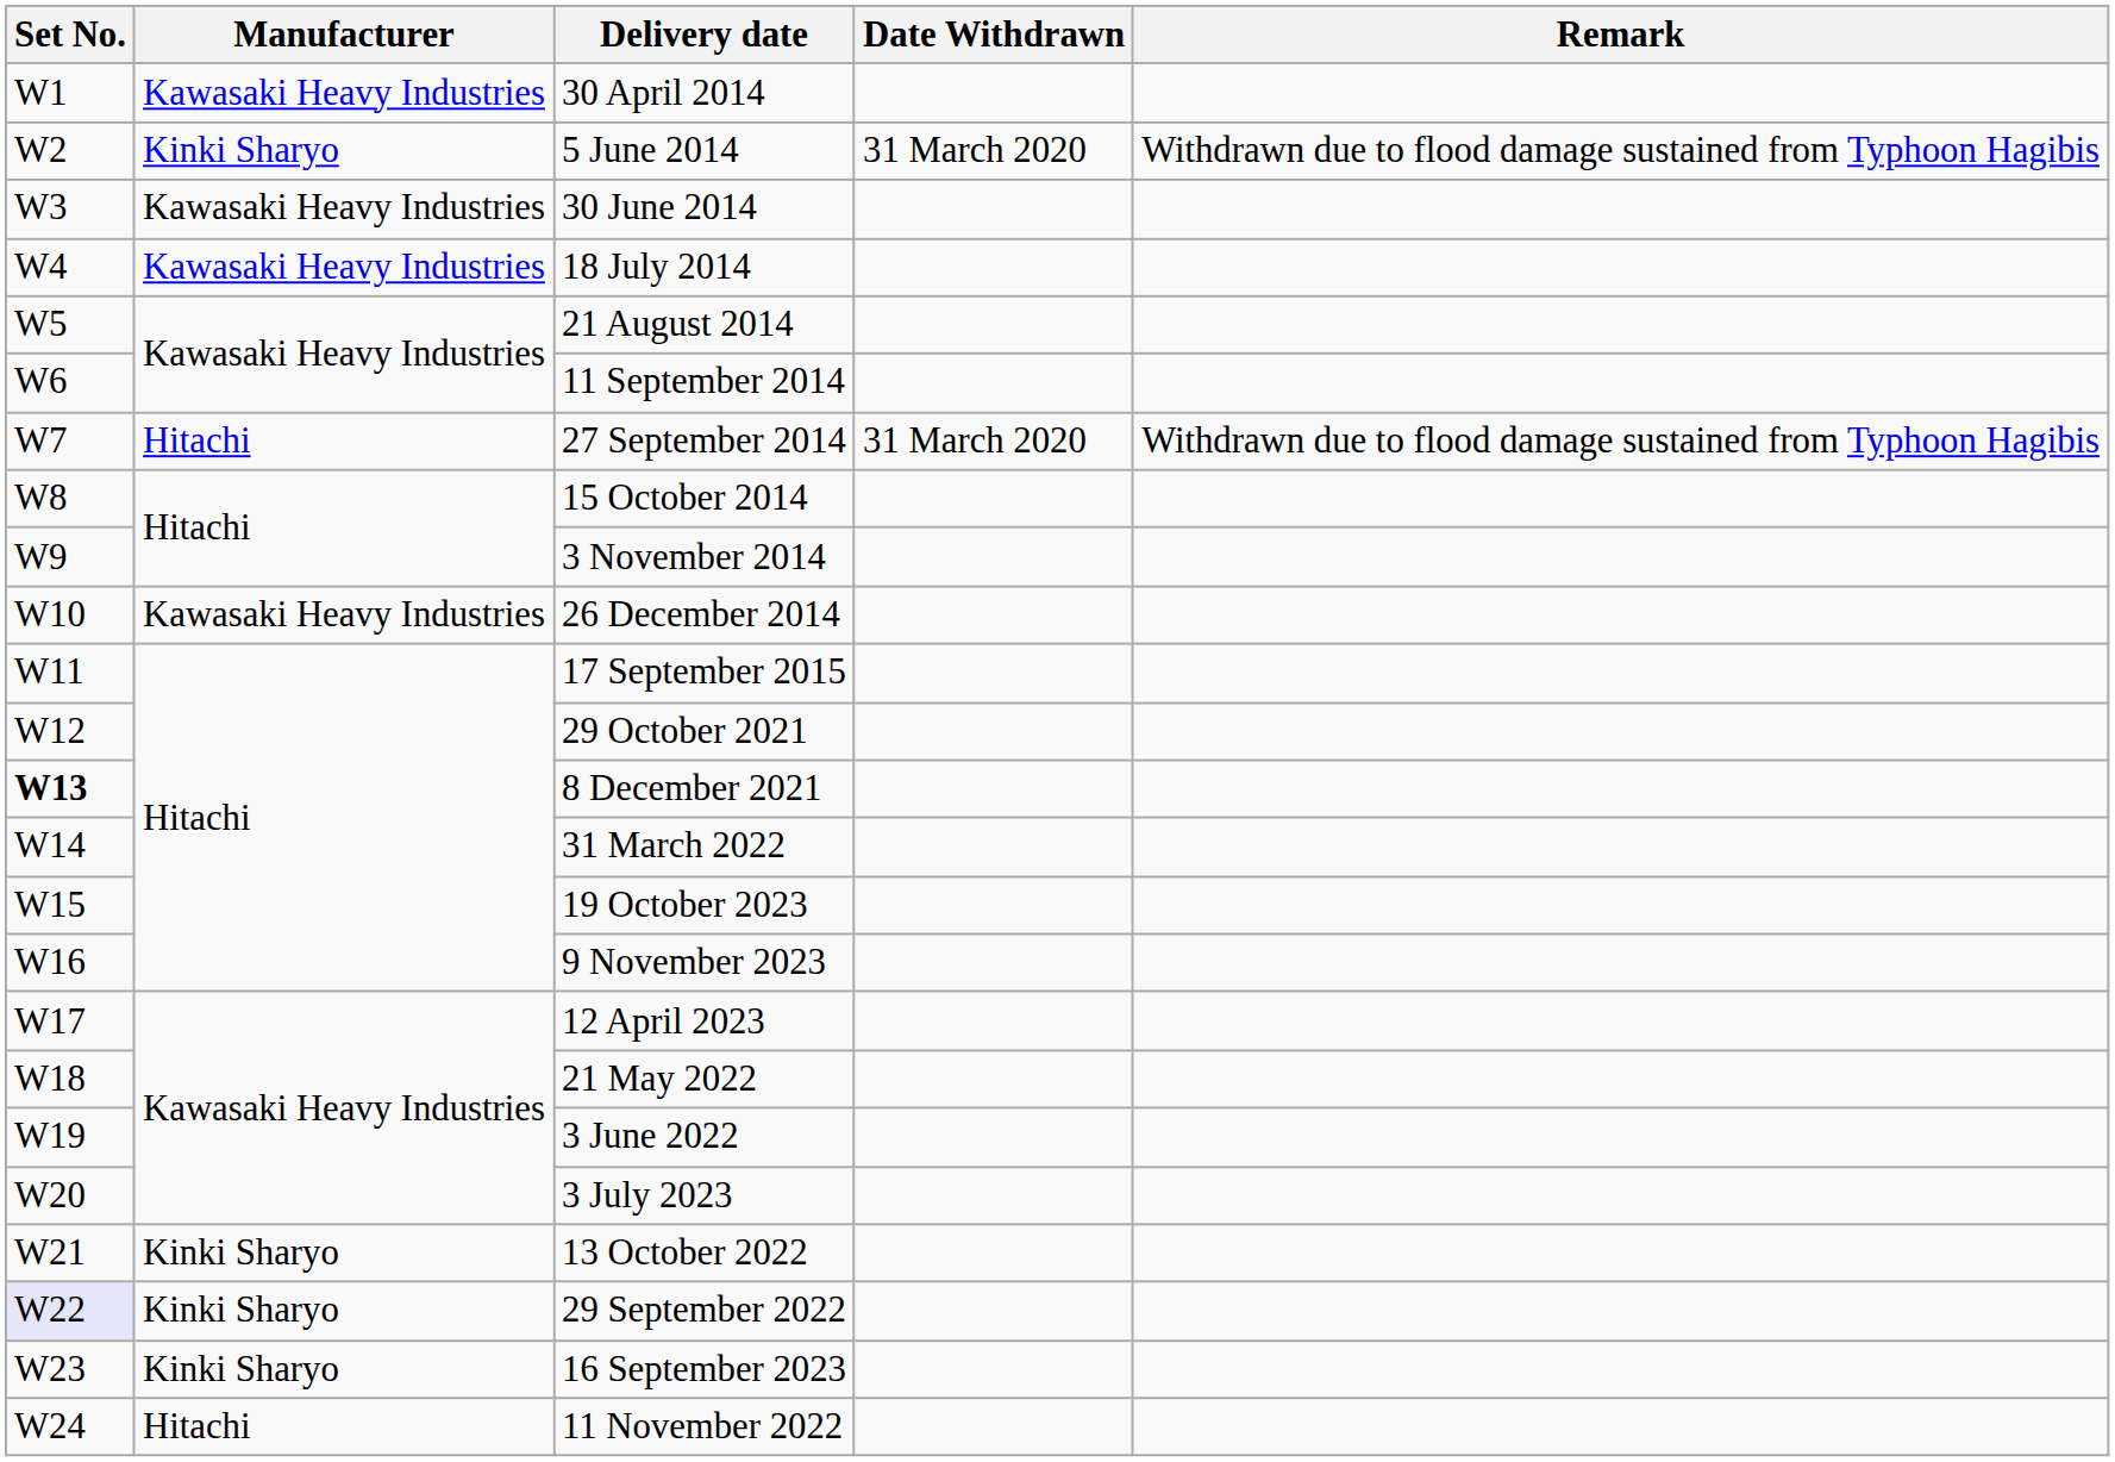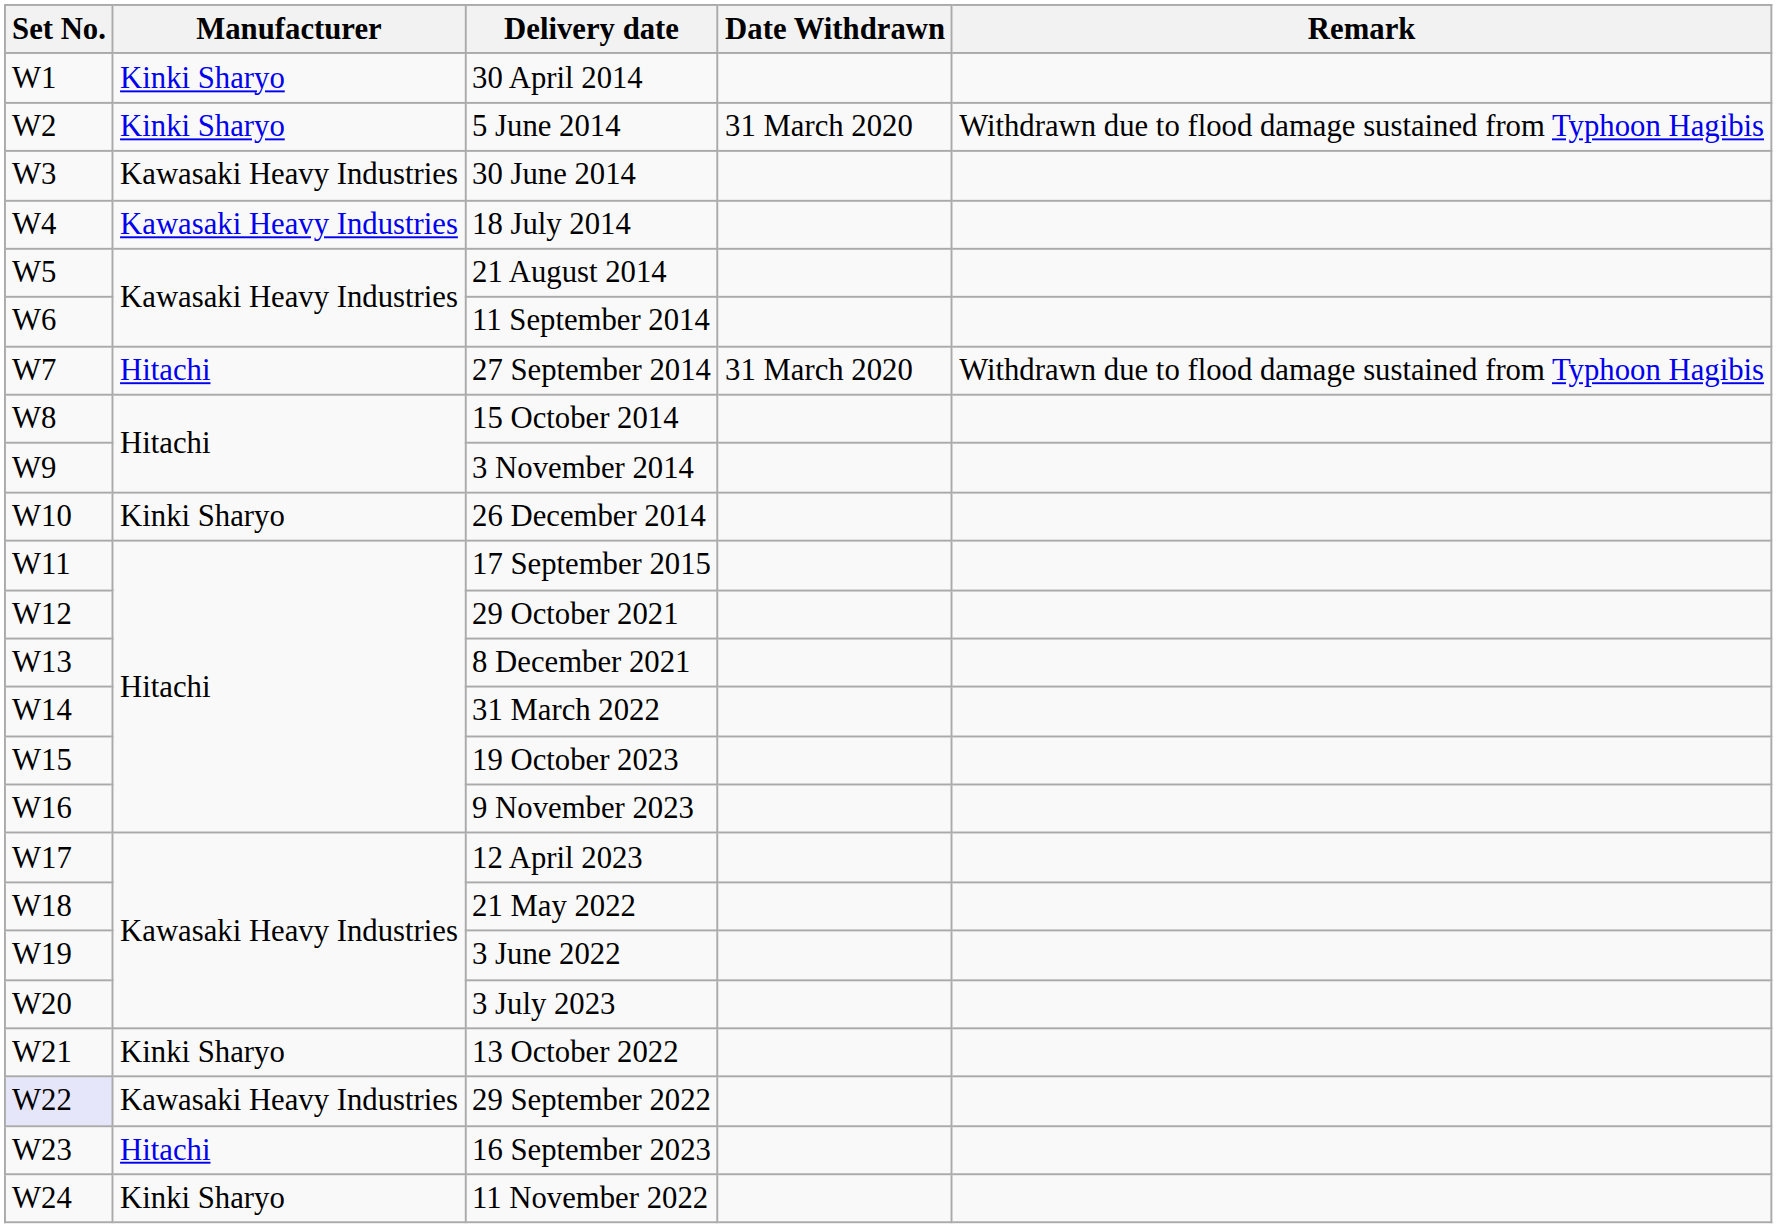 <table class="wikitable">
 <tr>
 <th>Set No.</th>
 <th>Manufacturer</th>
 <th>Delivery date</th>
 <th>Date Withdrawn</th>
 <th>Remark</th>
 </tr>
 <tr>
 <td>W1</td>
-<td><a href='#'>Kawasaki Heavy Industries</a></td>
+<td><a href='#'>Kinki Sharyo</a></td>
 <td>30 April 2014</td>
 <td></td>
 <td></td>
 </tr>
 <tr>
 <td>W2</td>
 <td><a href='#'>Kinki Sharyo</a></td>
 <td>5 June 2014</td>
 <td>31 March 2020</td>
 <td>Withdrawn due to flood damage sustained from <a href='#'>Typhoon Hagibis</a></td>
 </tr>
 <tr>
 <td>W3</td>
 <td>Kawasaki Heavy Industries</td>
 <td>30 June 2014</td>
 <td></td>
 <td></td>
 </tr>
 <tr>
 <td>W4</td>
 <td><a href='#'>Kawasaki Heavy Industries</a></td>
 <td>18 July 2014</td>
 <td></td>
 <td></td>
 </tr>
 <tr>
 <td>W5</td>
 <td rowspan="2">Kawasaki Heavy Industries</td>
 <td>21 August 2014</td>
 <td></td>
 <td></td>
 </tr>
 <tr>
 <td>W6</td>
 <td>11 September 2014</td>
 <td></td>
 <td></td>
 </tr>
 <tr>
 <td>W7</td>
 <td><a href='#'>Hitachi</a></td>
 <td>27 September 2014</td>
 <td>31 March 2020</td>
 <td>Withdrawn due to flood damage sustained from <a href='#'>Typhoon Hagibis</a></td>
 </tr>
 <tr>
 <td>W8</td>
 <td rowspan="2">Hitachi</td>
 <td>15 October 2014</td>
 <td></td>
 <td></td>
 </tr>
 <tr>
 <td>W9</td>
 <td>3 November 2014</td>
 <td></td>
 <td></td>
 </tr>
 <tr>
 <td>W10</td>
-<td>Kawasaki Heavy Industries</td>
+<td>Kinki Sharyo</td>
 <td>26 December 2014</td>
 <td></td>
 <td></td>
 </tr>
 <tr>
 <td>W11</td>
 <td rowspan="6">Hitachi</td>
 <td>17 September 2015</td>
 <td></td>
 <td></td>
 </tr>
 <tr>
 <td>W12</td>
 <td>29 October 2021</td>
 <td></td>
 <td></td>
 </tr>
 <tr>
-<td><strong>W13</strong></td>
+<td>W13</td>
 <td>8 December 2021</td>
 <td></td>
 <td></td>
 </tr>
 <tr>
 <td>W14</td>
 <td>31 March 2022</td>
 <td></td>
 <td></td>
 </tr>
 <tr>
 <td>W15</td>
 <td>19 October 2023</td>
 <td></td>
 <td></td>
 </tr>
 <tr>
 <td>W16</td>
 <td>9 November 2023</td>
 <td></td>
 <td></td>
 </tr>
 <tr>
 <td>W17</td>
 <td rowspan="4">Kawasaki Heavy Industries</td>
 <td>12 April 2023</td>
 <td></td>
 <td></td>
 </tr>
 <tr>
 <td>W18</td>
 <td>21 May 2022</td>
 <td></td>
 <td></td>
 </tr>
 <tr>
 <td>W19</td>
 <td>3 June 2022</td>
 <td></td>
 <td></td>
 </tr>
 <tr>
 <td>W20</td>
 <td>3 July 2023</td>
 <td></td>
 <td></td>
 </tr>
 <tr>
 <td>W21</td>
 <td>Kinki Sharyo</td>
 <td>13 October 2022</td>
 <td></td>
 <td></td>
 </tr>
 <tr>
 <td style="background: lavender;">W22</td>
-<td>Kinki Sharyo</td>
+<td>Kawasaki Heavy Industries</td>
 <td>29 September 2022</td>
 <td></td>
 <td></td>
 </tr>
 <tr>
 <td>W23</td>
-<td>Kinki Sharyo</td>
+<td><a href='#'>Hitachi</a></td>
 <td>16 September 2023</td>
 <td></td>
 <td></td>
 </tr>
 <tr>
 <td>W24</td>
-<td>Hitachi</td>
+<td>Kinki Sharyo</td>
 <td>11 November 2022</td>
 <td></td>
 <td></td>
 </tr>
 </table>
